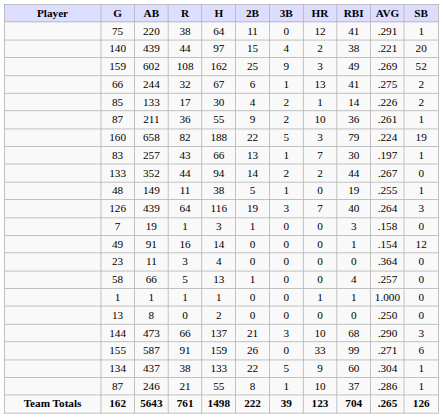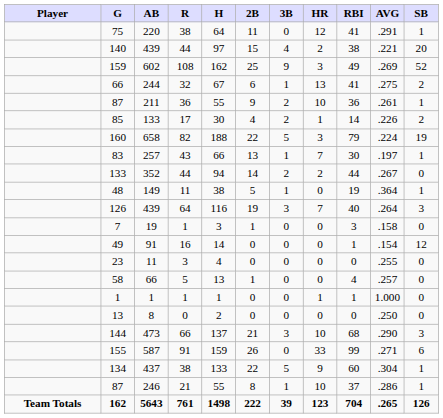 <table class="wikitable" style="text-align:center;">
 <tr>
 <th style="background:#ddf; width:20%;"><strong>Player</strong></th>
 <th style="background:#ddf; width:7%;"><strong>G</strong></th>
 <th style="background:#ddf; width:7%;"><strong>AB</strong></th>
 <th style="background:#ddf; width:7%;"><strong>R</strong></th>
 <th style="background:#ddf; width:7%;"><strong>H</strong></th>
 <th style="background:#ddf; width:7%;"><strong>2B</strong></th>
 <th style="background:#ddf; width:7%;"><strong>3B</strong></th>
 <th style="background:#ddf; width:7%;"><strong>HR</strong></th>
 <th style="background:#ddf; width:7%;"><strong>RBI</strong></th>
 <th style="background:#ddf; width:7%;"><strong>AVG</strong></th>
 <th style="background:#ddf; width:7%;"><strong>SB</strong></th>
 </tr>
 <tr>
 <td align=left></td>
 <td>75</td>
 <td>220</td>
 <td>38</td>
 <td>64</td>
 <td>11</td>
 <td>0</td>
 <td>12</td>
 <td>41</td>
 <td>.291</td>
 <td>1</td>
 </tr>
 <tr>
 <td align=left></td>
 <td>140</td>
 <td>439</td>
 <td>44</td>
 <td>97</td>
 <td>15</td>
 <td>4</td>
 <td>2</td>
 <td>38</td>
 <td>.221</td>
 <td>20</td>
 </tr>
 <tr>
 <td align=left></td>
 <td>159</td>
 <td>602</td>
 <td>108</td>
 <td>162</td>
 <td>25</td>
 <td>9</td>
 <td>3</td>
 <td>49</td>
 <td>.269</td>
 <td>52</td>
 </tr>
 <tr>
 <td align=left></td>
 <td>66</td>
 <td>244</td>
 <td>32</td>
 <td>67</td>
 <td>6</td>
 <td>1</td>
 <td>13</td>
 <td>41</td>
 <td>.275</td>
 <td>2</td>
 </tr>
 <tr>
 <td align=left></td>
+<td>87</td>
+<td>211</td>
+<td>36</td>
+<td>55</td>
+<td>9</td>
+<td>2</td>
+<td>10</td>
+<td>36</td>
+<td>.261</td>
+<td>1</td>
+</tr>
+<tr>
+<td align=left></td>
 <td>85</td>
 <td>133</td>
 <td>17</td>
 <td>30</td>
 <td>4</td>
 <td>2</td>
 <td>1</td>
 <td>14</td>
 <td>.226</td>
 <td>2</td>
-</tr>
-<tr>
-<td align=left></td>
-<td>87</td>
-<td>211</td>
-<td>36</td>
-<td>55</td>
-<td>9</td>
-<td>2</td>
-<td>10</td>
-<td>36</td>
-<td>.261</td>
-<td>1</td>
 </tr>
 <tr>
 <td align=left></td>
 <td>160</td>
 <td>658</td>
 <td>82</td>
 <td>188</td>
 <td>22</td>
 <td>5</td>
 <td>3</td>
 <td>79</td>
 <td>.224</td>
 <td>19</td>
 </tr>
 <tr>
 <td align=left></td>
 <td>83</td>
 <td>257</td>
 <td>43</td>
 <td>66</td>
 <td>13</td>
 <td>1</td>
 <td>7</td>
 <td>30</td>
 <td>.197</td>
 <td>1</td>
 </tr>
 <tr>
 <td align=left></td>
 <td>133</td>
 <td>352</td>
 <td>44</td>
 <td>94</td>
 <td>14</td>
 <td>2</td>
 <td>2</td>
 <td>44</td>
 <td>.267</td>
 <td>0</td>
 </tr>
 <tr>
 <td align=left></td>
 <td>48</td>
 <td>149</td>
 <td>11</td>
 <td>38</td>
 <td>5</td>
 <td>1</td>
 <td>0</td>
 <td>19</td>
-<td>.255</td>
+<td>.364</td>
 <td>1</td>
 </tr>
 <tr>
 <td align=left></td>
 <td>126</td>
 <td>439</td>
 <td>64</td>
 <td>116</td>
 <td>19</td>
 <td>3</td>
 <td>7</td>
 <td>40</td>
 <td>.264</td>
 <td>3</td>
 </tr>
 <tr>
 <td align=left></td>
 <td>7</td>
 <td>19</td>
 <td>1</td>
 <td>3</td>
 <td>1</td>
 <td>0</td>
 <td>0</td>
 <td>3</td>
 <td>.158</td>
 <td>0</td>
 </tr>
 <tr>
 <td align=left></td>
 <td>49</td>
 <td>91</td>
 <td>16</td>
 <td>14</td>
 <td>0</td>
 <td>0</td>
 <td>0</td>
 <td>1</td>
 <td>.154</td>
 <td>12</td>
 </tr>
 <tr>
 <td align=left></td>
 <td>23</td>
 <td>11</td>
 <td>3</td>
 <td>4</td>
 <td>0</td>
 <td>0</td>
 <td>0</td>
 <td>0</td>
-<td>.364</td>
+<td>.255</td>
 <td>0</td>
 </tr>
 <tr>
 <td align=left></td>
 <td>58</td>
 <td>66</td>
 <td>5</td>
 <td>13</td>
 <td>1</td>
 <td>0</td>
 <td>0</td>
 <td>4</td>
 <td>.257</td>
 <td>0</td>
 </tr>
 <tr>
 <td align=left></td>
 <td>1</td>
 <td>1</td>
 <td>1</td>
 <td>1</td>
 <td>0</td>
 <td>0</td>
 <td>1</td>
 <td>1</td>
 <td>1.000</td>
 <td>0</td>
 </tr>
 <tr>
 <td align=left></td>
 <td>13</td>
 <td>8</td>
 <td>0</td>
 <td>2</td>
 <td>0</td>
 <td>0</td>
 <td>0</td>
 <td>0</td>
 <td>.250</td>
 <td>0</td>
 </tr>
 <tr>
 <td align=left></td>
 <td>144</td>
 <td>473</td>
 <td>66</td>
 <td>137</td>
 <td>21</td>
 <td>3</td>
 <td>10</td>
 <td>68</td>
 <td>.290</td>
 <td>3</td>
 </tr>
 <tr>
 <td align=left></td>
 <td>155</td>
 <td>587</td>
 <td>91</td>
 <td>159</td>
 <td>26</td>
 <td>0</td>
 <td>33</td>
 <td>99</td>
 <td>.271</td>
 <td>6</td>
 </tr>
 <tr>
 <td align=left></td>
 <td>134</td>
 <td>437</td>
 <td>38</td>
 <td>133</td>
 <td>22</td>
 <td>5</td>
 <td>9</td>
 <td>60</td>
 <td>.304</td>
 <td>1</td>
 </tr>
 <tr>
 <td align=left></td>
 <td>87</td>
 <td>246</td>
 <td>21</td>
 <td>55</td>
 <td>8</td>
 <td>1</td>
 <td>10</td>
 <td>37</td>
 <td>.286</td>
 <td>1</td>
 </tr>
 <tr class="sortbottom">
 <td><strong>Team Totals</strong></td>
 <td><strong>162</strong></td>
 <td><strong>5643</strong></td>
 <td><strong>761</strong></td>
 <td><strong>1498</strong></td>
 <td><strong>222</strong></td>
 <td><strong>39</strong></td>
 <td><strong>123</strong></td>
 <td><strong>704</strong></td>
 <td><strong>.265</strong></td>
 <td><strong>126</strong></td>
 </tr>
 </table>
